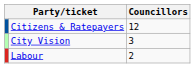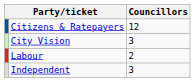 <table class="wikitable">
 <tr>
 <th colspan=2>Party/ticket</th>
 <th>Councillors</th>
 </tr>
 <tr>
 <td style="background:#00529F"></td>
 <td><a href='#'>Citizens & Ratepayers</a></td>
 <td>12</td>
 </tr>
 <tr>
 <td style="background:#B3FFB3"></td>
 <td><a href='#'>City Vision</a></td>
 <td>3</td>
 </tr>
 <tr>
 <td style="background:#DC241f"></td>
 <td><a href='#'>Labour</a></td>
 <td>2</td>
 </tr>
+<tr>
+<td style="background:#DDDDDD"></td>
+<td><a href='#'>Independent</a></td>
+<td>3</td>
+</tr>
 </table>
